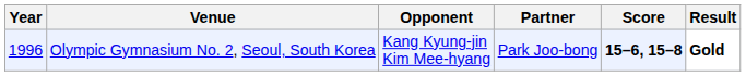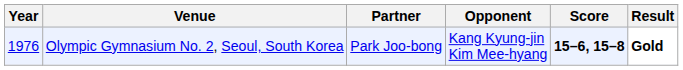 <table class="sortable wikitable" style="font-size: 90%;">
 <tr>
 <th>Year</th>
 <th>Venue</th>
+<th>Partner</th>
 <th>Opponent</th>
-<th>Partner</th>
 <th>Score</th>
 <th>Result</th>
 </tr>
 <tr style="background:#ECF2FF">
-<td align="center"><a href='#'>1996</a></td>
+<td align="center"><a href='#'>1976</a></td>
 <td align="left"><a href='#'>Olympic Gymnasium No. 2</a>, <a href='#'>Seoul, South Korea</a></td>
+<td align="left"> <a href='#'>Park Joo-bong</a></td>
 <td align="left"> <a href='#'>Kang Kyung-jin</a> <br>  <a href='#'>Kim Mee-hyang</a></td>
-<td align="left"> <a href='#'>Park Joo-bong</a></td>
 <td align="left"><strong>15–6, 15–8</strong></td>
 <td style="text-align:left; background:white"> <strong>Gold</strong></td>
 </tr>
 </table>
